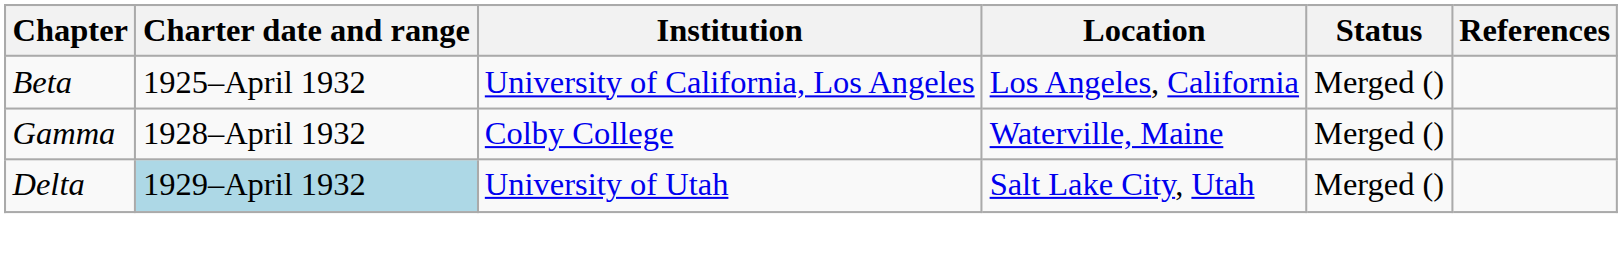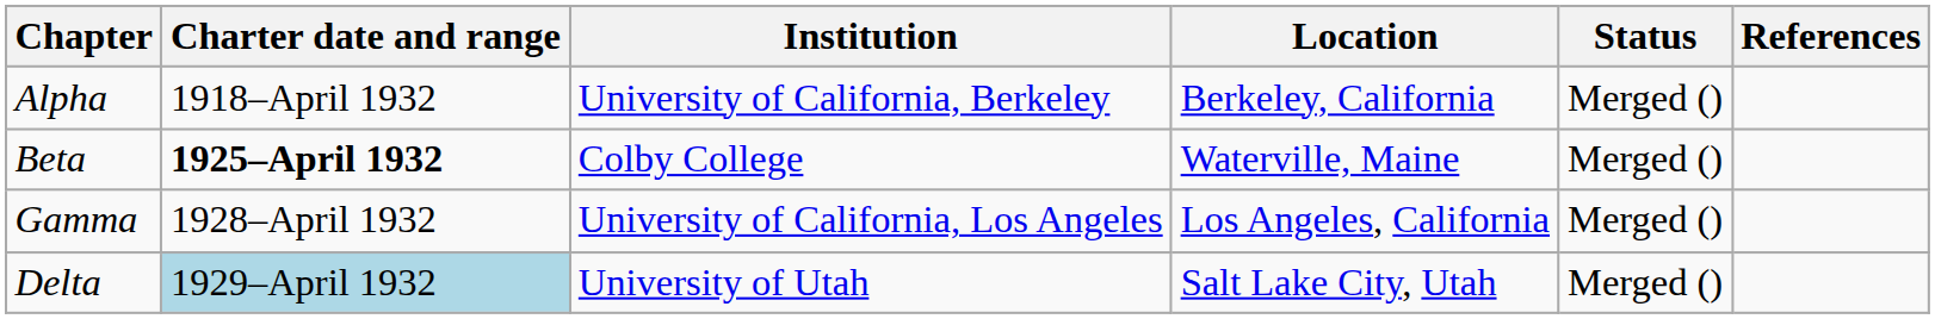 <table class="wikitable sortable">
 <tr>
 <th>Chapter</th>
 <th>Charter date and range</th>
 <th>Institution</th>
 <th>Location</th>
 <th>Status</th>
 <th>References</th>
 </tr>
 <tr>
+<td><em>Alpha</em></td>
+<td>1918–April 1932</td>
+<td><a href='#'>University of California, Berkeley</a></td>
+<td><a href='#'>Berkeley, California</a></td>
+<td>Merged (<strong></strong>)</td>
+<td></td>
+</tr>
+<tr>
 <td><em>Beta</em></td>
-<td>1925–April 1932</td>
-<td><a href='#'>University of California, Los Angeles</a></td>
-<td><a href='#'>Los Angeles</a>, <a href='#'>California</a></td>
+<td><strong>1925–April 1932</strong></td>
+<td><a href='#'>Colby College</a></td>
+<td><a href='#'>Waterville, Maine</a></td>
 <td>Merged (<strong></strong>)</td>
 <td></td>
 </tr>
 <tr>
 <td><em>Gamma</em></td>
 <td>1928–April 1932</td>
-<td><a href='#'>Colby College</a></td>
-<td><a href='#'>Waterville, Maine</a></td>
+<td><a href='#'>University of California, Los Angeles</a></td>
+<td><a href='#'>Los Angeles</a>, <a href='#'>California</a></td>
 <td>Merged (<strong></strong>)</td>
 <td></td>
 </tr>
 <tr>
 <td><em>Delta</em></td>
 <td style="background: lightblue;">1929–April 1932</td>
 <td><a href='#'>University of Utah</a></td>
 <td><a href='#'>Salt Lake City</a>, <a href='#'>Utah</a></td>
 <td>Merged (<strong></strong>)</td>
 <td></td>
 </tr>
 </table>
